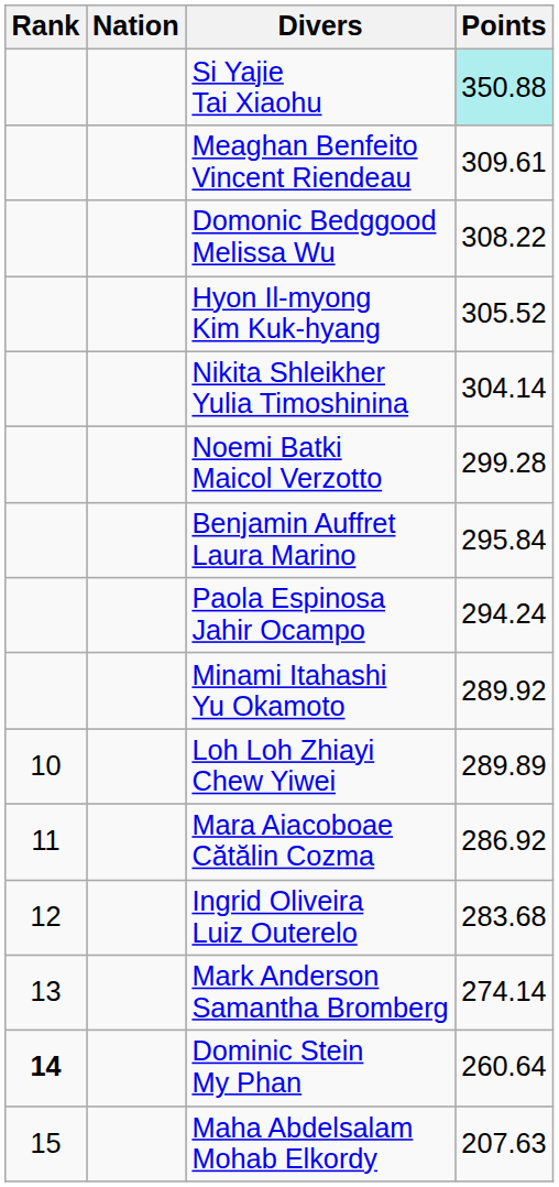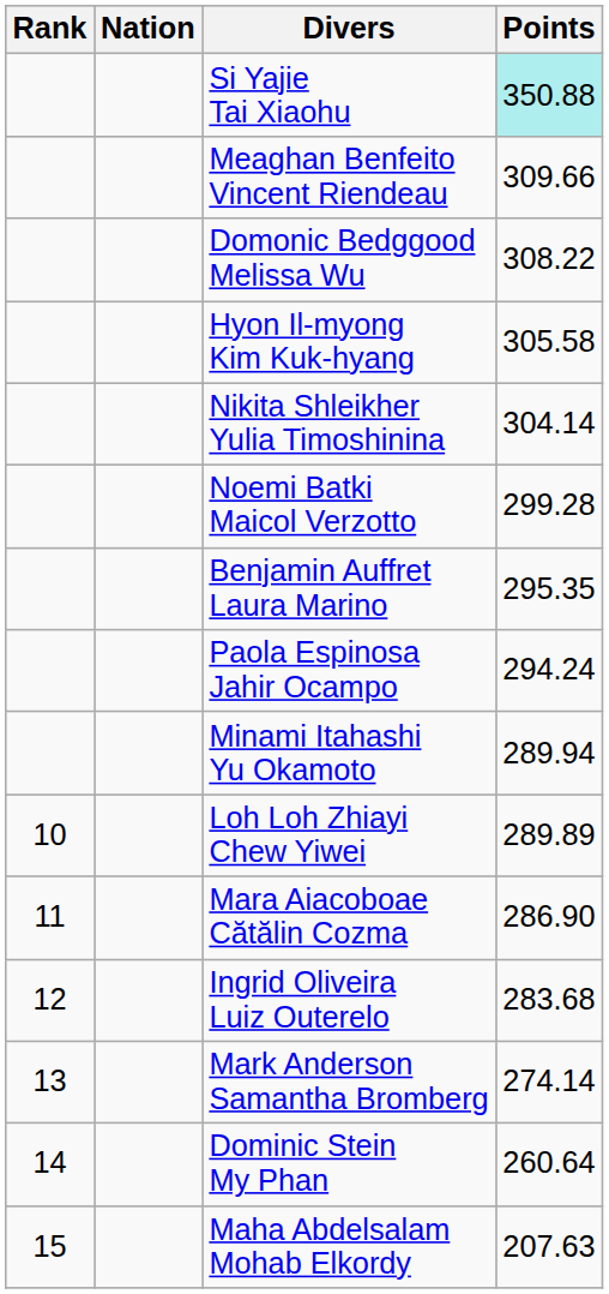 <table class="wikitable sortable" style="text-align:center">
 <tr>
 <th>Rank</th>
 <th>Nation</th>
 <th>Divers</th>
 <th>Points</th>
 </tr>
 <tr>
 <td></td>
 <td align=left></td>
 <td align=left><a href='#'>Si Yajie</a><br><a href='#'>Tai Xiaohu</a></td>
 <td style="background: paleturquoise;">350.88</td>
 </tr>
 <tr>
 <td></td>
 <td align=left></td>
 <td align=left><a href='#'>Meaghan Benfeito</a><br><a href='#'>Vincent Riendeau</a></td>
-<td>309.61</td>
+<td>309.66</td>
 </tr>
 <tr>
 <td></td>
 <td align=left></td>
 <td align=left><a href='#'>Domonic Bedggood</a><br><a href='#'>Melissa Wu</a></td>
 <td>308.22</td>
 </tr>
 <tr>
 <td></td>
 <td align=left></td>
 <td align=left><a href='#'>Hyon Il-myong</a><br><a href='#'>Kim Kuk-hyang</a></td>
-<td>305.52</td>
+<td>305.58</td>
 </tr>
 <tr>
 <td></td>
 <td align=left></td>
 <td align=left><a href='#'>Nikita Shleikher</a><br><a href='#'>Yulia Timoshinina</a></td>
 <td>304.14</td>
 </tr>
 <tr>
 <td></td>
 <td align=left></td>
 <td align=left><a href='#'>Noemi Batki</a><br><a href='#'>Maicol Verzotto</a></td>
 <td>299.28</td>
 </tr>
 <tr>
 <td></td>
 <td align=left></td>
 <td align=left><a href='#'>Benjamin Auffret</a><br><a href='#'>Laura Marino</a></td>
-<td>295.84</td>
+<td>295.35</td>
 </tr>
 <tr>
 <td></td>
 <td align=left></td>
 <td align=left><a href='#'>Paola Espinosa</a><br><a href='#'>Jahir Ocampo</a></td>
 <td>294.24</td>
 </tr>
 <tr>
 <td></td>
 <td align=left></td>
 <td align=left><a href='#'>Minami Itahashi</a><br><a href='#'>Yu Okamoto</a></td>
-<td>289.92</td>
+<td>289.94</td>
 </tr>
 <tr>
 <td>10</td>
 <td align=left></td>
 <td align=left><a href='#'>Loh Loh Zhiayi</a><br><a href='#'>Chew Yiwei</a></td>
 <td>289.89</td>
 </tr>
 <tr>
 <td>11</td>
 <td align=left></td>
 <td align=left><a href='#'>Mara Aiacoboae</a><br><a href='#'>Cătălin Cozma</a></td>
-<td>286.92</td>
+<td>286.90</td>
 </tr>
 <tr>
 <td>12</td>
 <td align=left></td>
 <td align=left><a href='#'>Ingrid Oliveira</a><br><a href='#'>Luiz Outerelo</a></td>
 <td>283.68</td>
 </tr>
 <tr>
 <td>13</td>
 <td align=left></td>
 <td align=left><a href='#'>Mark Anderson</a><br><a href='#'>Samantha Bromberg</a></td>
 <td>274.14</td>
 </tr>
 <tr>
-<td><strong>14</strong></td>
+<td>14</td>
 <td align=left></td>
 <td align=left><a href='#'>Dominic Stein</a><br><a href='#'>My Phan</a></td>
 <td>260.64</td>
 </tr>
 <tr>
 <td>15</td>
 <td align=left></td>
 <td align=left><a href='#'>Maha Abdelsalam</a><br><a href='#'>Mohab Elkordy</a></td>
 <td>207.63</td>
 </tr>
 </table>
